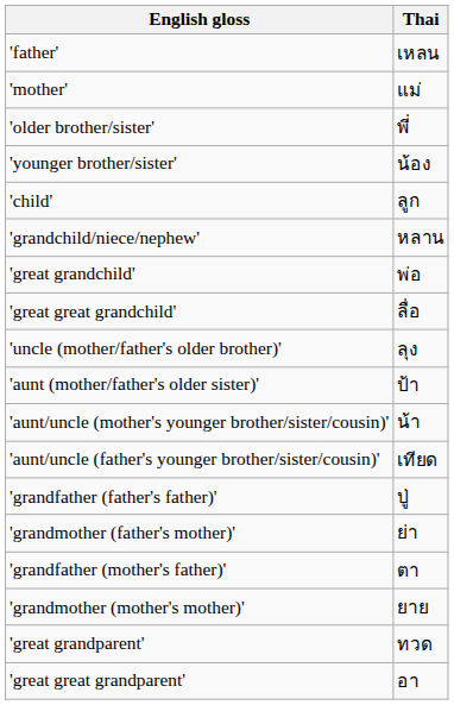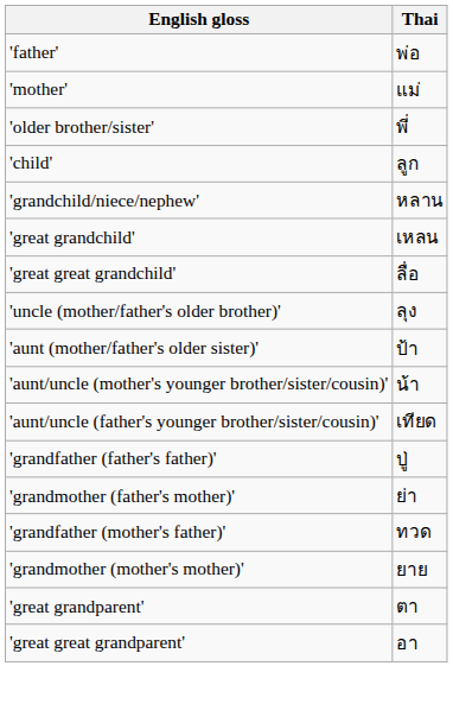 <table class="wikitable">
 <tr>
 <th>English gloss</th>
 <th>Thai</th>
 </tr>
 <tr>
 <td>'father'</td>
-<td>เหลน </td>
+<td>พ่อ </td>
 </tr>
 <tr>
 <td>'mother'</td>
 <td>แม่ </td>
 </tr>
 <tr>
 <td>'older brother/sister'</td>
 <td>พี่ </td>
-</tr>
-<tr>
-<td>'younger brother/sister'</td>
-<td>น้อง </td>
 </tr>
 <tr>
 <td>'child'</td>
 <td>ลูก </td>
 </tr>
 <tr>
 <td>'grandchild/niece/nephew'</td>
 <td>หลาน </td>
 </tr>
 <tr>
 <td>'great grandchild'</td>
-<td>พ่อ </td>
+<td>เหลน </td>
 </tr>
 <tr>
 <td>'great great grandchild'</td>
 <td>ลื่อ </td>
 </tr>
 <tr>
 <td>'uncle (mother/father's older brother)'</td>
 <td>ลุง </td>
 </tr>
 <tr>
 <td>'aunt (mother/father's older sister)'</td>
 <td>ป้า </td>
 </tr>
 <tr>
 <td>'aunt/uncle (mother's younger brother/sister/cousin)'</td>
 <td>น้า </td>
 </tr>
 <tr>
 <td>'aunt/uncle (father's younger brother/sister/cousin)'</td>
 <td>เทียด </td>
 </tr>
 <tr>
 <td>'grandfather (father's father)'</td>
 <td>ปู่ </td>
 </tr>
 <tr>
 <td>'grandmother (father's mother)'</td>
 <td>ย่า </td>
 </tr>
 <tr>
 <td>'grandfather (mother's father)'</td>
-<td>ตา </td>
+<td>ทวด </td>
 </tr>
 <tr>
 <td>'grandmother (mother's mother)'</td>
 <td>ยาย </td>
 </tr>
 <tr>
 <td>'great grandparent'</td>
-<td>ทวด </td>
+<td>ตา </td>
 </tr>
 <tr>
 <td>'great great grandparent'</td>
 <td>อา </td>
 </tr>
 </table>
